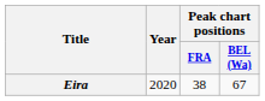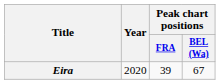 <table class="wikitable plainrowheaders" style="text-align:center;">
 <tr>
 <th scope="col" rowspan="2" style="width:10em;">Title</th>
 <th scope="col" rowspan="2" style="width:2em;">Year</th>
 <th scope="col" colspan="2">Peak chart positions</th>
 </tr>
 <tr>
 <th scope="col" style="width:3em;font-size:85%;"><a href='#'>FRA</a><br></th>
 <th scope="col" style="width:3em;font-size:85%;"><a href='#'>BEL (Wa)</a><br></th>
 </tr>
 <tr>
 <th scope="row"><em>Eira</em></th>
 <td>2020</td>
-<td>38</td>
+<td>39</td>
 <td>67</td>
 </tr>
 </table>
